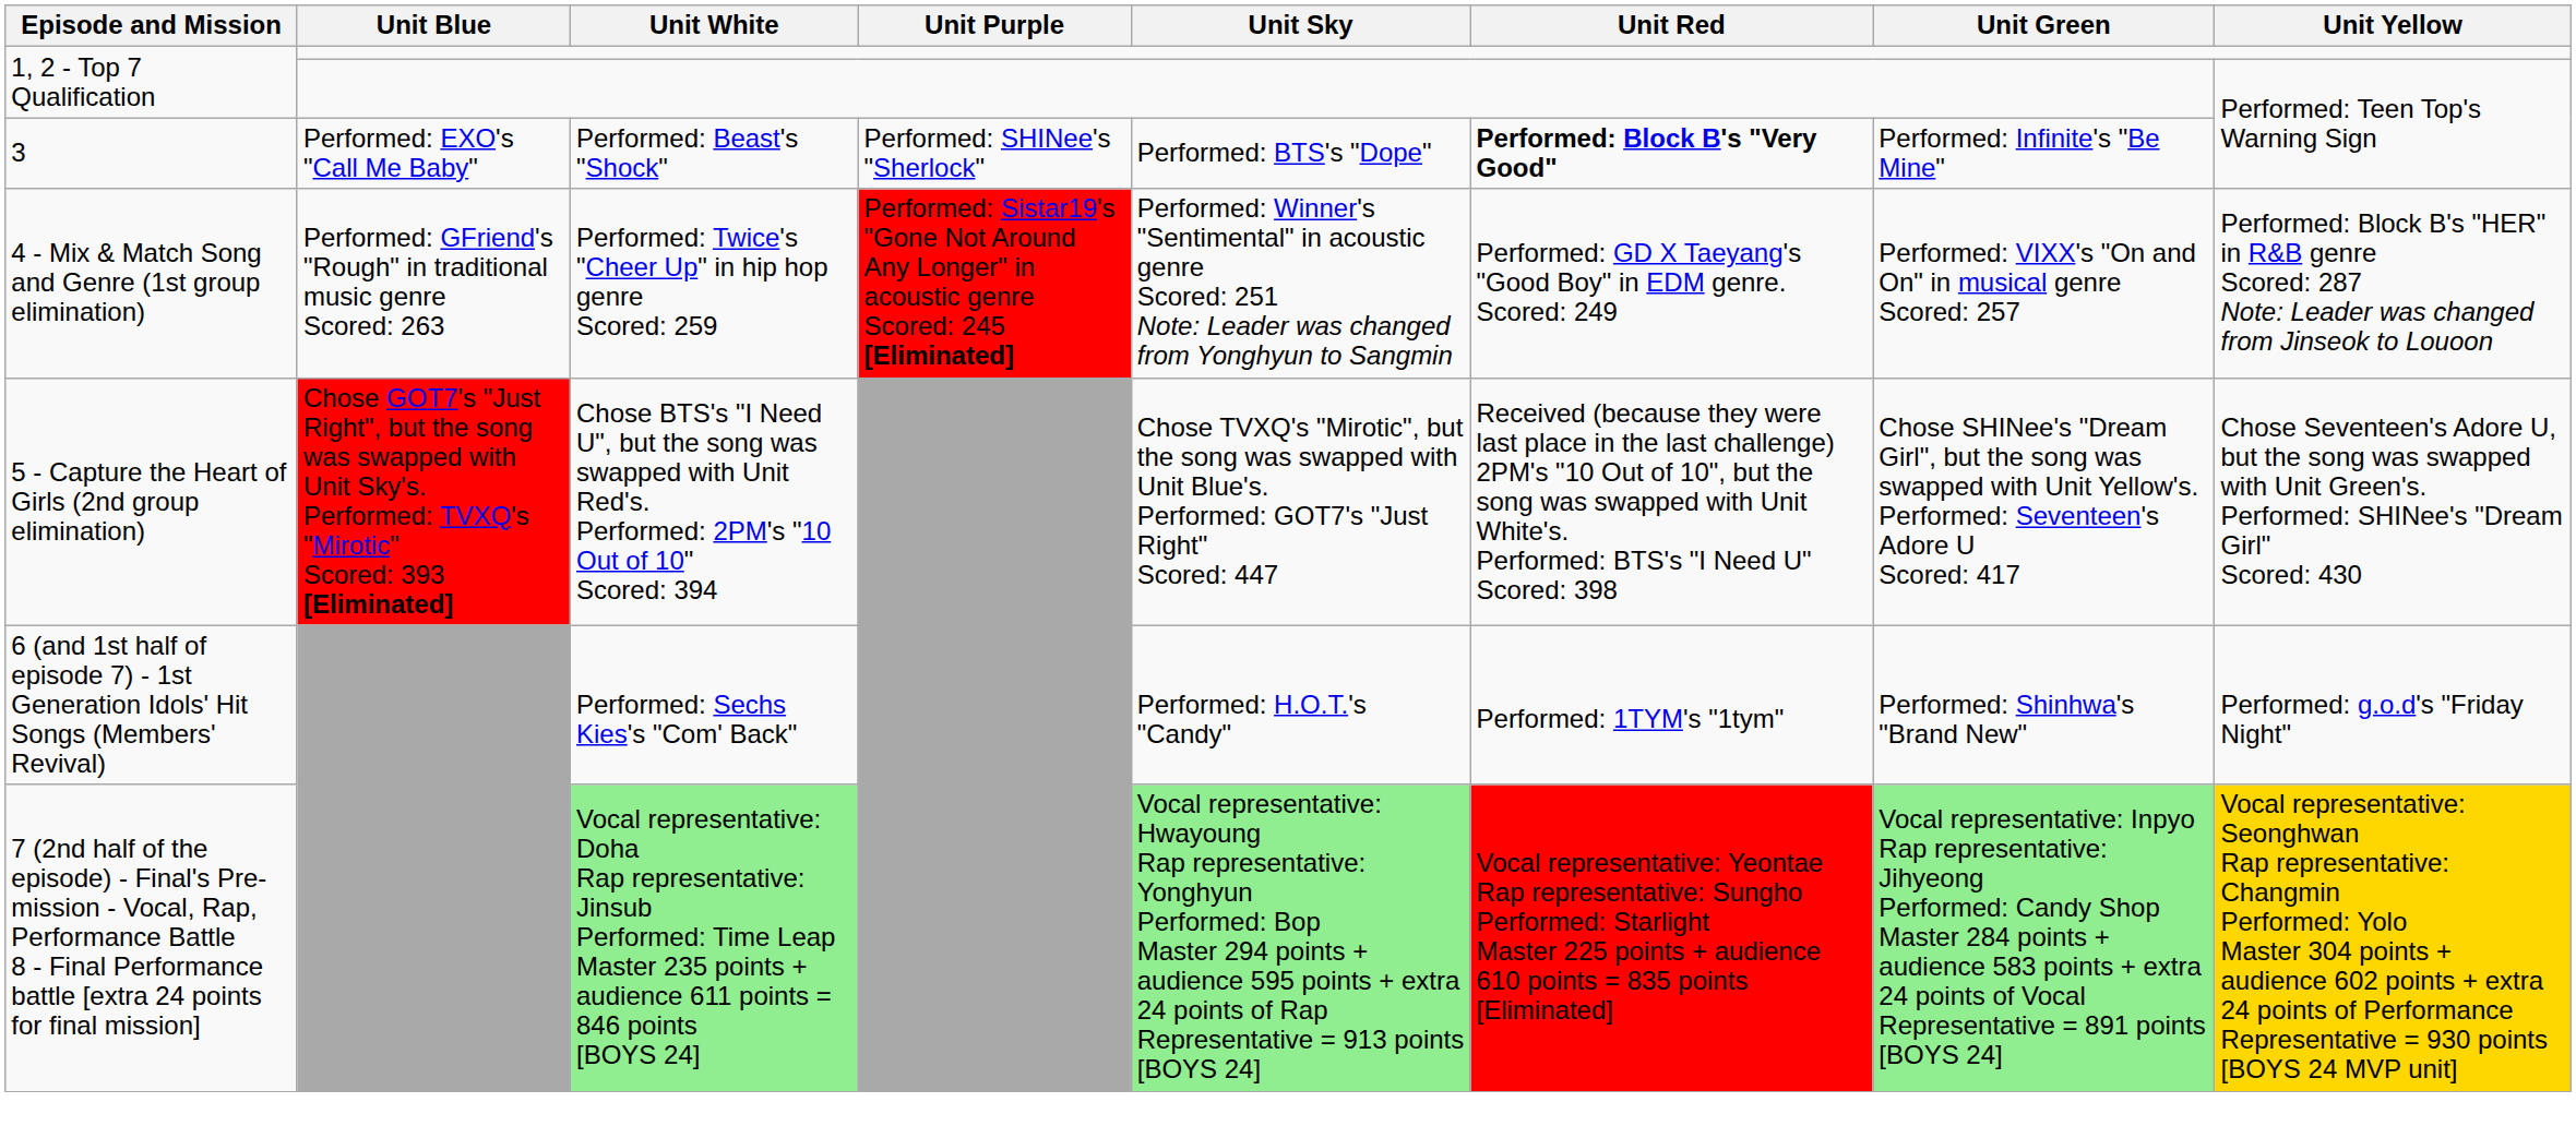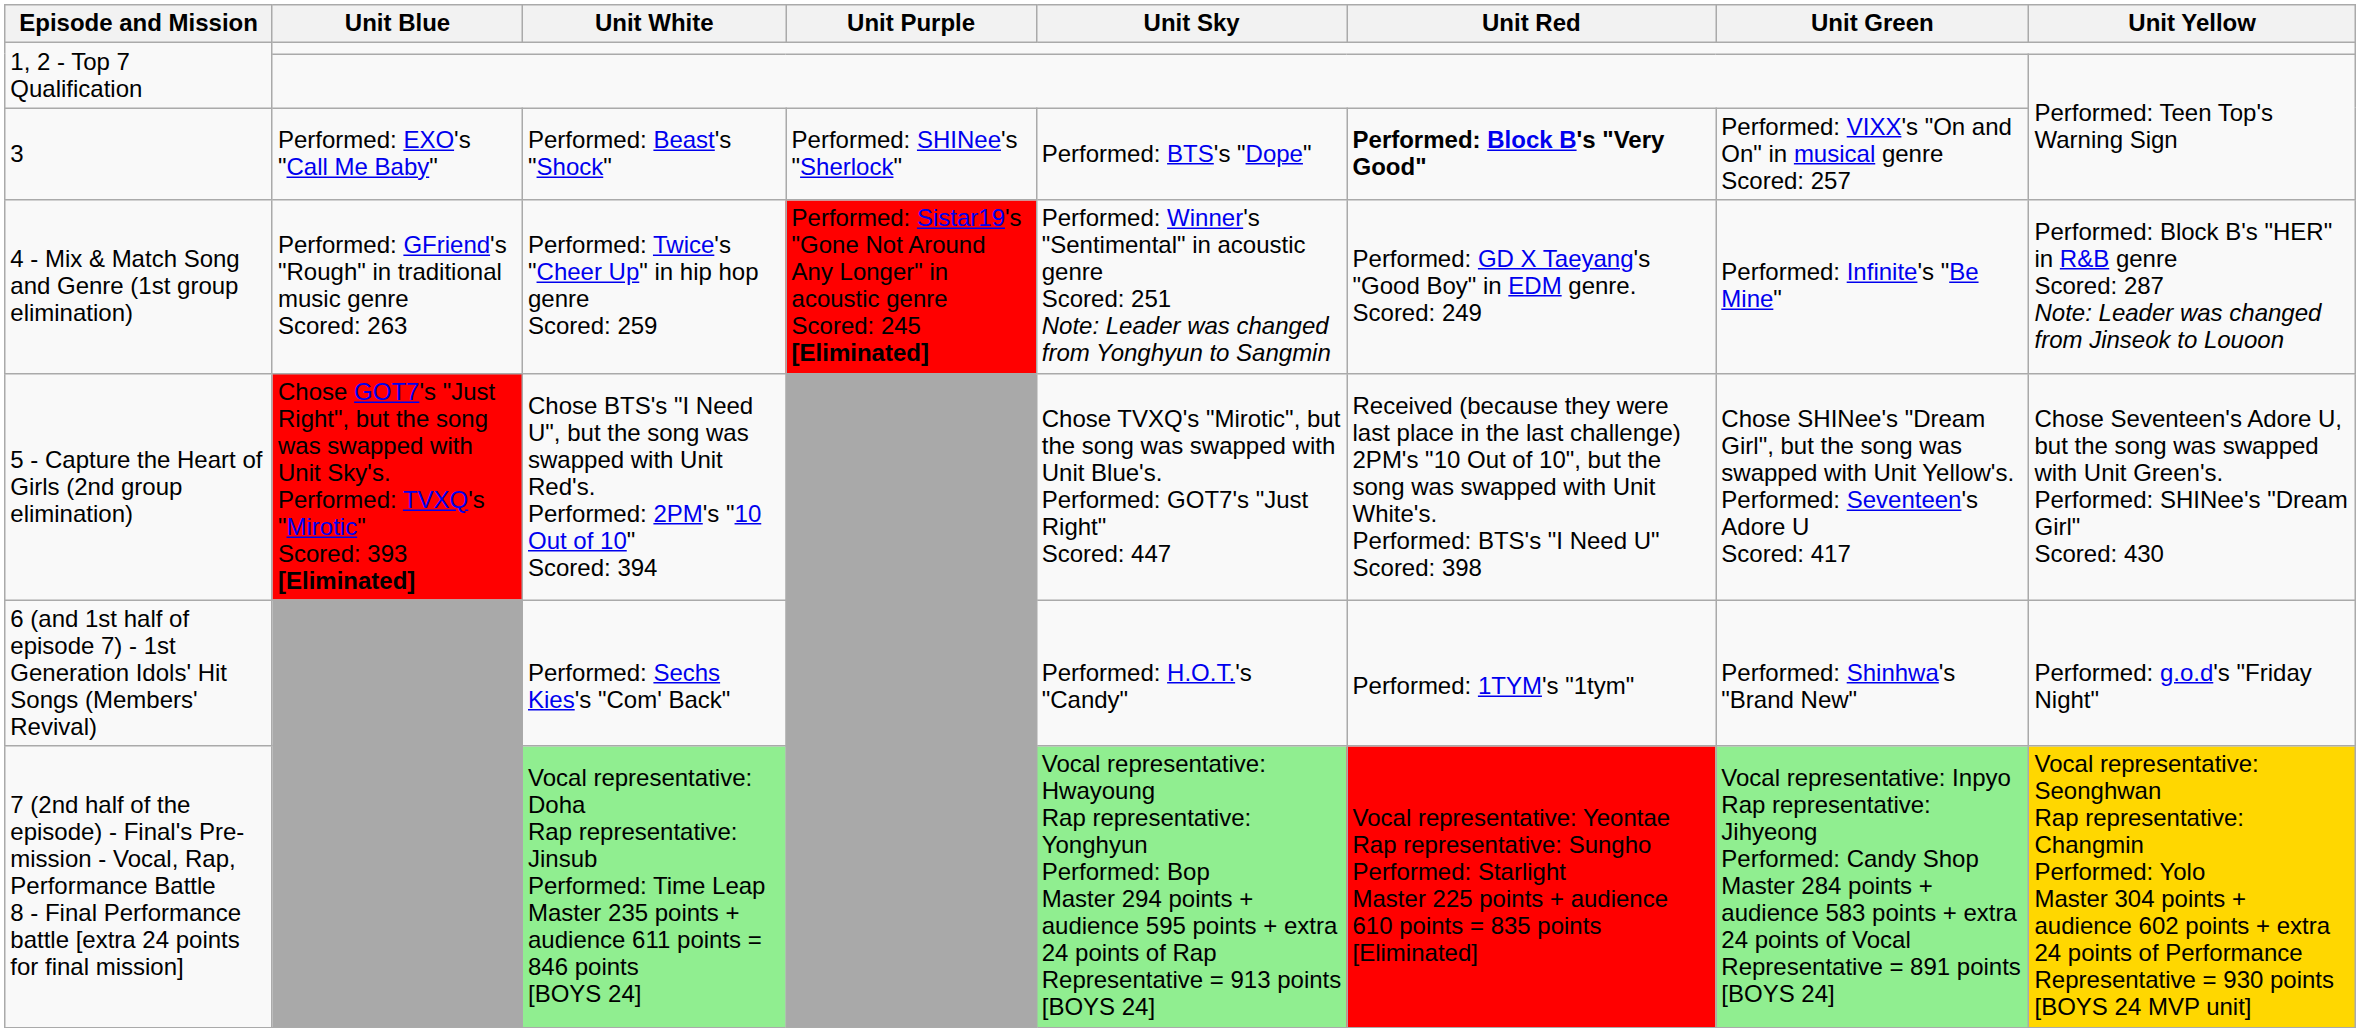 <table class="wikitable">
 <tr>
 <th>Episode and Mission</th>
 <th>Unit Blue</th>
 <th>Unit White</th>
 <th>Unit Purple</th>
 <th>Unit Sky</th>
 <th>Unit Red</th>
 <th>Unit Green</th>
 <th>Unit Yellow</th>
 </tr>
 <tr>
 <td rowspan="2">1, 2 - Top 7 Qualification</td>
 <td colspan="7"></td>
 </tr>
 <tr>
 <td colspan="6"></td>
 <td rowspan="2">Performed: Teen Top's Warning Sign<br></td>
 </tr>
 <tr>
 <td>3</td>
 <td>Performed: <a href='#'>EXO</a>'s "<a href='#'>Call Me Baby</a>"<br></td>
 <td>Performed: <a href='#'>Beast</a>'s "<a href='#'>Shock</a>"<br></td>
 <td>Performed: <a href='#'>SHINee</a>'s "<a href='#'>Sherlock</a>"<br></td>
 <td>Performed: <a href='#'>BTS</a>'s "<a href='#'>Dope</a>"<br></td>
 <td><strong>Performed: <a href='#'>Block B</a>'s "Very Good"<br></strong></td>
-<td>Performed: <a href='#'>Infinite</a>'s "<a href='#'>Be Mine</a>"<br></td>
+<td>Performed: <a href='#'>VIXX</a>'s "On and On" in <a href='#'>musical</a> genre<br>Scored: 257</td>
 </tr>
 <tr>
 <td>4 - Mix & Match Song and Genre (1st group elimination)</td>
 <td>Performed: <a href='#'>GFriend</a>'s "Rough" in traditional music genre<br>Scored: 263</td>
 <td>Performed: <a href='#'>Twice</a>'s "<a href='#'>Cheer Up</a>" in hip hop genre<br>Scored: 259</td>
 <td style="background:red;">Performed: <a href='#'>Sistar19</a>'s "Gone Not Around Any Longer" in acoustic genre<br>Scored: 245 <strong>[Eliminated]</strong></td>
 <td>Performed: <a href='#'>Winner</a>'s "Sentimental" in acoustic genre<br>Scored: 251<br><em>Note: Leader was changed from Yonghyun to Sangmin</em></td>
 <td>Performed: <a href='#'>GD X Taeyang</a>'s "Good Boy" in <a href='#'>EDM</a> genre.<br>Scored: 249</td>
-<td>Performed: <a href='#'>VIXX</a>'s "On and On" in <a href='#'>musical</a> genre<br>Scored: 257</td>
+<td>Performed: <a href='#'>Infinite</a>'s "<a href='#'>Be Mine</a>"<br></td>
 <td>Performed: Block B's "HER" in <a href='#'>R&B</a> genre<br>Scored: 287<br><em>Note: Leader was changed from Jinseok to Louoon</em></td>
 </tr>
 <tr>
 <td>5 - Capture the Heart of Girls (2nd group elimination)</td>
 <td style="background:red;">Chose <a href='#'>GOT7</a>'s "Just Right", but the song was swapped with Unit Sky's.<br>Performed: <a href='#'>TVXQ</a>'s "<a href='#'>Mirotic</a>"<br>Scored: 393 <strong>[Eliminated]</strong></td>
 <td>Chose BTS's "I Need U", but the song was swapped with Unit Red's.<br>Performed: <a href='#'>2PM</a>'s "<a href='#'>10 Out of 10</a>"<br>Scored: 394</td>
 <td bgcolor="darkgray" rowspan="3"></td>
 <td>Chose TVXQ's "Mirotic", but the song was swapped with Unit Blue's.<br>Performed: GOT7's "Just Right"<br>Scored: 447</td>
 <td>Received (because they were last place in the last challenge) 2PM's "10 Out of 10", but the song was swapped with Unit White's.<br>Performed: BTS's "I Need U"<br>Scored: 398</td>
 <td>Chose SHINee's "Dream Girl", but the song was swapped with Unit Yellow's.<br>Performed: <a href='#'>Seventeen</a>'s Adore U<br>Scored: 417</td>
 <td>Chose Seventeen's Adore U, but the song was swapped with Unit Green's.<br>Performed: SHINee's "Dream Girl"<br>Scored: 430</td>
 </tr>
 <tr>
 <td>6 (and 1st half of episode 7) - 1st Generation Idols' Hit Songs (Members' Revival)</td>
 <td bgcolor="darkgray" rowspan="2"></td>
 <td><br>Performed: <a href='#'>Sechs Kies</a>'s "Com' Back"</td>
 <td><br>Performed: <a href='#'>H.O.T.</a>'s "Candy"</td>
 <td><br>Performed: <a href='#'>1TYM</a>'s "1tym"</td>
 <td><br>Performed: <a href='#'>Shinhwa</a>'s "Brand New"</td>
 <td><br>Performed: <a href='#'>g.o.d</a>'s "Friday Night"</td>
 </tr>
 <tr>
 <td>7 (2nd half of the episode) - Final's Pre-mission - Vocal, Rap, Performance Battle<br>8 - Final Performance battle [extra 24 points for final mission]</td>
 <td style="background:lightgreen;">Vocal representative: Doha<br>Rap representative: Jinsub<br>Performed: Time Leap<br>Master 235 points + audience 611 points = 846 points<br>[BOYS 24]</td>
 <td style="background:lightgreen;">Vocal representative: Hwayoung<br>Rap representative: Yonghyun<br>Performed: Bop<br>Master 294 points + audience 595 points + extra 24 points of Rap Representative = 913 points<br>[BOYS 24]</td>
 <td style="background:red;">Vocal representative: Yeontae<br>Rap representative: Sungho<br>Performed: Starlight<br>Master 225 points + audience 610 points = 835 points<br>[Eliminated]</td>
 <td style="background:lightgreen;">Vocal representative: Inpyo<br>Rap representative: Jihyeong<br>Performed: Candy Shop<br>Master 284 points + audience 583 points + extra 24 points of Vocal Representative = 891 points<br>[BOYS 24]</td>
 <td style="background:gold;">Vocal representative: Seonghwan<br>Rap representative: Changmin<br>Performed: Yolo<br>Master 304 points + audience 602 points + extra 24 points of Performance Representative = 930 points<br>[BOYS 24 MVP unit]</td>
 </tr>
 </table>
